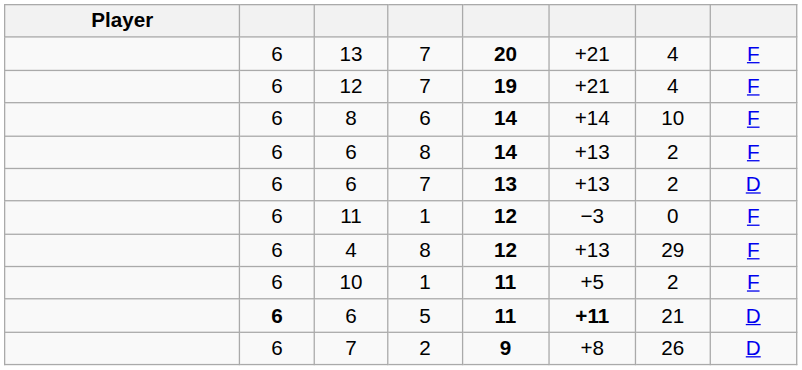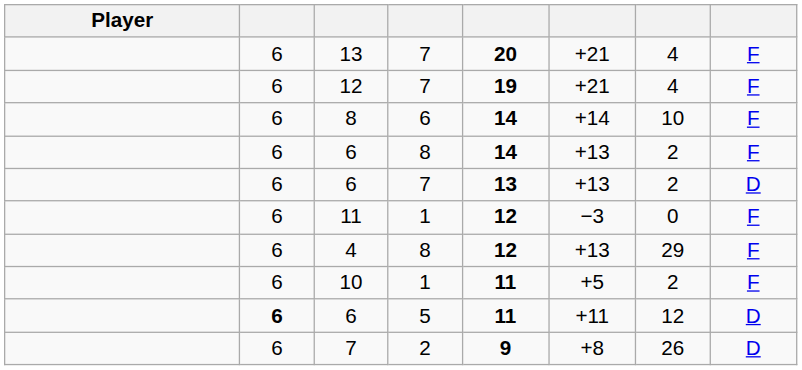 <table class="wikitable sortable" style="text-align:center;">
 <tr>
 <th width="175px">Player</th>
 <th width="50px"></th>
 <th width="50px"></th>
 <th width="50px"></th>
 <th width="60px"></th>
 <th width="60px"></th>
 <th width="50px"></th>
 <th width="60px"></th>
 </tr>
 <tr>
 <td align="left"> </td>
 <td>6</td>
 <td>13</td>
 <td>7</td>
 <td><strong>20</strong></td>
 <td>+21</td>
 <td>4</td>
 <td><a href='#'>F</a></td>
 </tr>
 <tr>
 <td align="left"> </td>
 <td>6</td>
 <td>12</td>
 <td>7</td>
 <td><strong>19</strong></td>
 <td>+21</td>
 <td>4</td>
 <td><a href='#'>F</a></td>
 </tr>
 <tr>
 <td align="left"> </td>
 <td>6</td>
 <td>8</td>
 <td>6</td>
 <td><strong>14</strong></td>
 <td>+14</td>
 <td>10</td>
 <td><a href='#'>F</a></td>
 </tr>
 <tr>
 <td align="left"> </td>
 <td>6</td>
 <td>6</td>
 <td>8</td>
 <td><strong>14</strong></td>
 <td>+13</td>
 <td>2</td>
 <td><a href='#'>F</a></td>
 </tr>
 <tr>
 <td align="left"> </td>
 <td>6</td>
 <td>6</td>
 <td>7</td>
 <td><strong>13</strong></td>
 <td>+13</td>
 <td>2</td>
 <td><a href='#'>D</a></td>
 </tr>
 <tr>
 <td align="left"> </td>
 <td>6</td>
 <td>11</td>
 <td>1</td>
 <td><strong>12</strong></td>
 <td>−3</td>
 <td>0</td>
 <td><a href='#'>F</a></td>
 </tr>
 <tr>
 <td align="left"> </td>
 <td>6</td>
 <td>4</td>
 <td>8</td>
 <td><strong>12</strong></td>
 <td>+13</td>
 <td>29</td>
 <td><a href='#'>F</a></td>
 </tr>
 <tr>
 <td align="left"> </td>
 <td>6</td>
 <td>10</td>
 <td>1</td>
 <td><strong>11</strong></td>
 <td>+5</td>
 <td>2</td>
 <td><a href='#'>F</a></td>
 </tr>
 <tr>
 <td align="left"> </td>
 <td><strong>6</strong></td>
 <td>6</td>
 <td>5</td>
 <td><strong>11</strong></td>
-<td><strong>+11</strong></td>
-<td>21</td>
+<td>+11</td>
+<td>12</td>
 <td><a href='#'>D</a></td>
 </tr>
 <tr>
 <td align="left"> </td>
 <td>6</td>
 <td>7</td>
 <td>2</td>
 <td><strong>9</strong></td>
 <td>+8</td>
 <td>26</td>
 <td><a href='#'>D</a></td>
 </tr>
 </table>
